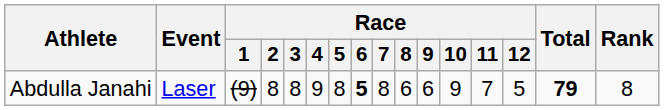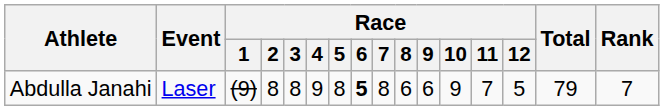 <table class=wikitable style=font-size:90%;text-align:center>
 <tr>
 <th rowspan="2">Athlete</th>
 <th rowspan="2">Event</th>
 <th colspan=12>Race</th>
 <th rowspan=2>Total</th>
 <th rowspan=2>Rank</th>
 </tr>
 <tr style="font-size:95%">
 <th>1</th>
 <th>2</th>
 <th>3</th>
 <th>4</th>
 <th>5</th>
 <th>6</th>
 <th>7</th>
 <th>8</th>
 <th>9</th>
 <th>10</th>
 <th>11</th>
 <th>12</th>
 </tr>
 <tr>
 <td align=left>Abdulla Janahi</td>
 <td align=left><a href='#'>Laser</a></td>
 <td><s>(9)</s></td>
 <td>8</td>
 <td>8</td>
 <td>9</td>
 <td>8</td>
 <td><strong>5</strong></td>
 <td>8</td>
 <td>6</td>
 <td>6</td>
 <td>9</td>
 <td>7</td>
 <td>5</td>
-<td><strong>79</strong></td>
-<td>8</td>
+<td>79</td>
+<td>7</td>
 </tr>
 </table>
